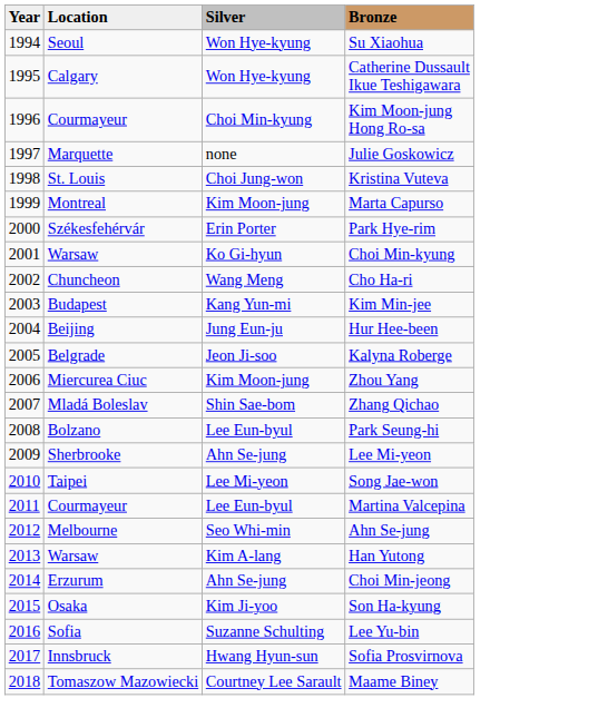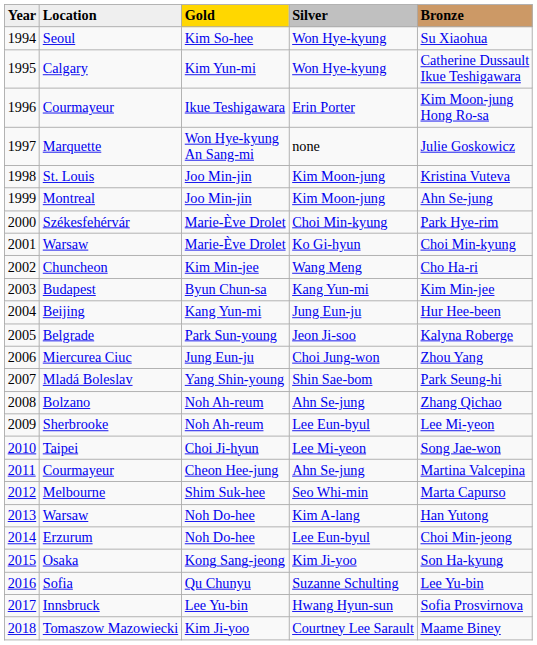 <table class="wikitable">
 <tr align="left" bgcolor="#efefef">
 <td><strong>Year</strong></td>
 <td><strong>Location</strong></td>
+<td bgcolor=gold><strong>Gold</strong></td>
 <td bgcolor=silver><strong>Silver</strong></td>
 <td bgcolor=cc9966><strong>Bronze</strong></td>
 </tr>
 <tr>
 <td>1994</td>
 <td> <a href='#'>Seoul</a></td>
+<td> <a href='#'>Kim So-hee</a></td>
 <td> <a href='#'>Won Hye-kyung</a></td>
 <td> <a href='#'>Su Xiaohua</a></td>
 </tr>
 <tr>
 <td>1995</td>
 <td> <a href='#'>Calgary</a></td>
+<td> <a href='#'>Kim Yun-mi</a></td>
 <td> <a href='#'>Won Hye-kyung</a></td>
 <td> <a href='#'>Catherine Dussault</a><br> <a href='#'>Ikue Teshigawara</a></td>
 </tr>
 <tr>
 <td>1996</td>
 <td> <a href='#'>Courmayeur</a></td>
-<td> <a href='#'>Choi Min-kyung</a></td>
+<td> <a href='#'>Ikue Teshigawara</a></td>
+<td> <a href='#'>Erin Porter</a></td>
 <td> <a href='#'>Kim Moon-jung</a> <br> <a href='#'>Hong Ro-sa</a></td>
 </tr>
 <tr>
 <td>1997</td>
 <td> <a href='#'>Marquette</a></td>
+<td> <a href='#'>Won Hye-kyung</a><br>  <a href='#'>An Sang-mi</a></td>
 <td>none</td>
 <td> <a href='#'>Julie Goskowicz</a></td>
 </tr>
 <tr>
 <td>1998</td>
 <td> <a href='#'>St. Louis</a></td>
-<td> <a href='#'>Choi Jung-won</a></td>
+<td> <a href='#'>Joo Min-jin</a></td>
+<td> <a href='#'>Kim Moon-jung</a></td>
 <td> <a href='#'>Kristina Vuteva</a></td>
 </tr>
 <tr>
 <td>1999</td>
 <td> <a href='#'>Montreal</a></td>
+<td> <a href='#'>Joo Min-jin</a></td>
 <td> <a href='#'>Kim Moon-jung</a></td>
-<td> <a href='#'>Marta Capurso</a></td>
+<td> <a href='#'>Ahn Se-jung</a></td>
 </tr>
 <tr>
 <td>2000</td>
 <td> <a href='#'>Székesfehérvár</a></td>
-<td> <a href='#'>Erin Porter</a></td>
+<td> <a href='#'>Marie-Ève Drolet</a></td>
+<td> <a href='#'>Choi Min-kyung</a></td>
 <td> <a href='#'>Park Hye-rim</a></td>
 </tr>
 <tr>
 <td>2001</td>
 <td> <a href='#'>Warsaw</a></td>
+<td> <a href='#'>Marie-Ève Drolet</a></td>
 <td> <a href='#'>Ko Gi-hyun</a></td>
 <td> <a href='#'>Choi Min-kyung</a></td>
 </tr>
 <tr>
 <td>2002</td>
 <td> <a href='#'>Chuncheon</a></td>
+<td> <a href='#'>Kim Min-jee</a></td>
 <td> <a href='#'>Wang Meng</a></td>
 <td> <a href='#'>Cho Ha-ri</a></td>
 </tr>
 <tr>
 <td>2003</td>
 <td> <a href='#'>Budapest</a></td>
+<td> <a href='#'>Byun Chun-sa</a></td>
 <td> <a href='#'>Kang Yun-mi</a></td>
 <td> <a href='#'>Kim Min-jee</a></td>
 </tr>
 <tr>
 <td>2004</td>
 <td> <a href='#'>Beijing</a></td>
+<td> <a href='#'>Kang Yun-mi</a></td>
 <td> <a href='#'>Jung Eun-ju</a></td>
 <td> <a href='#'>Hur Hee-been</a></td>
 </tr>
 <tr>
 <td>2005</td>
 <td> <a href='#'>Belgrade</a></td>
+<td> <a href='#'>Park Sun-young</a></td>
 <td> <a href='#'>Jeon Ji-soo</a></td>
 <td> <a href='#'>Kalyna Roberge</a></td>
 </tr>
 <tr>
 <td>2006</td>
 <td> <a href='#'>Miercurea Ciuc</a></td>
-<td> <a href='#'>Kim Moon-jung</a></td>
+<td> <a href='#'>Jung Eun-ju</a></td>
+<td> <a href='#'>Choi Jung-won</a></td>
 <td> <a href='#'>Zhou Yang</a></td>
 </tr>
 <tr>
 <td>2007</td>
 <td> <a href='#'>Mladá Boleslav</a></td>
+<td> <a href='#'>Yang Shin-young</a></td>
 <td> <a href='#'>Shin Sae-bom</a></td>
-<td> <a href='#'>Zhang Qichao</a></td>
+<td> <a href='#'>Park Seung-hi</a></td>
 </tr>
 <tr>
 <td>2008</td>
 <td> <a href='#'>Bolzano</a></td>
-<td> <a href='#'>Lee Eun-byul</a></td>
-<td> <a href='#'>Park Seung-hi</a></td>
+<td> <a href='#'>Noh Ah-reum</a></td>
+<td> <a href='#'>Ahn Se-jung</a></td>
+<td> <a href='#'>Zhang Qichao</a></td>
 </tr>
 <tr>
 <td>2009</td>
 <td> <a href='#'>Sherbrooke</a></td>
-<td> <a href='#'>Ahn Se-jung</a></td>
+<td> <a href='#'>Noh Ah-reum</a></td>
+<td> <a href='#'>Lee Eun-byul</a></td>
 <td> <a href='#'>Lee Mi-yeon</a></td>
 </tr>
 <tr>
 <td><a href='#'>2010</a></td>
 <td> <a href='#'>Taipei</a></td>
+<td> <a href='#'>Choi Ji-hyun</a></td>
 <td> <a href='#'>Lee Mi-yeon</a></td>
 <td> <a href='#'>Song Jae-won</a></td>
 </tr>
 <tr>
 <td><a href='#'>2011</a></td>
 <td> <a href='#'>Courmayeur</a></td>
-<td> <a href='#'>Lee Eun-byul</a></td>
+<td> <a href='#'>Cheon Hee-jung</a></td>
+<td> <a href='#'>Ahn Se-jung</a></td>
 <td> <a href='#'>Martina Valcepina</a></td>
 </tr>
 <tr>
 <td><a href='#'>2012</a></td>
 <td> <a href='#'>Melbourne</a></td>
+<td> <a href='#'>Shim Suk-hee</a></td>
 <td> <a href='#'>Seo Whi-min</a></td>
-<td> <a href='#'>Ahn Se-jung</a></td>
+<td> <a href='#'>Marta Capurso</a></td>
 </tr>
 <tr>
 <td><a href='#'>2013</a></td>
 <td> <a href='#'>Warsaw</a></td>
+<td> <a href='#'>Noh Do-hee</a></td>
 <td> <a href='#'>Kim A-lang</a></td>
 <td> <a href='#'>Han Yutong</a></td>
 </tr>
 <tr>
 <td><a href='#'>2014</a></td>
 <td> <a href='#'>Erzurum</a></td>
-<td> <a href='#'>Ahn Se-jung</a></td>
+<td> <a href='#'>Noh Do-hee</a></td>
+<td> <a href='#'>Lee Eun-byul</a></td>
 <td> <a href='#'>Choi Min-jeong</a></td>
 </tr>
 <tr>
 <td><a href='#'>2015</a></td>
 <td> <a href='#'>Osaka</a></td>
+<td> <a href='#'>Kong Sang-jeong</a></td>
 <td> <a href='#'>Kim Ji-yoo</a></td>
 <td> <a href='#'>Son Ha-kyung</a></td>
 </tr>
 <tr>
 <td><a href='#'>2016</a></td>
 <td> <a href='#'>Sofia</a></td>
+<td> <a href='#'>Qu Chunyu</a></td>
 <td> <a href='#'>Suzanne Schulting</a></td>
 <td> <a href='#'>Lee Yu-bin</a></td>
 </tr>
 <tr>
 <td><a href='#'>2017</a></td>
 <td> <a href='#'>Innsbruck</a></td>
+<td> <a href='#'>Lee Yu-bin</a></td>
 <td> <a href='#'>Hwang Hyun-sun</a></td>
 <td> <a href='#'>Sofia Prosvirnova</a></td>
 </tr>
 <tr>
 <td><a href='#'>2018</a></td>
 <td> <a href='#'>Tomaszow Mazowiecki</a></td>
+<td> <a href='#'>Kim Ji-yoo</a></td>
 <td> <a href='#'>Courtney Lee Sarault</a></td>
 <td> <a href='#'>Maame Biney</a></td>
 </tr>
 </table>
